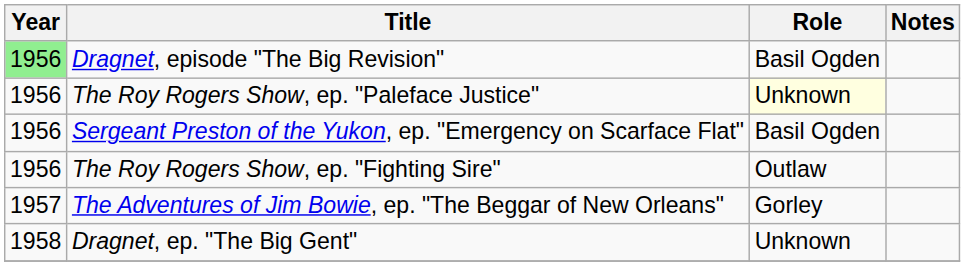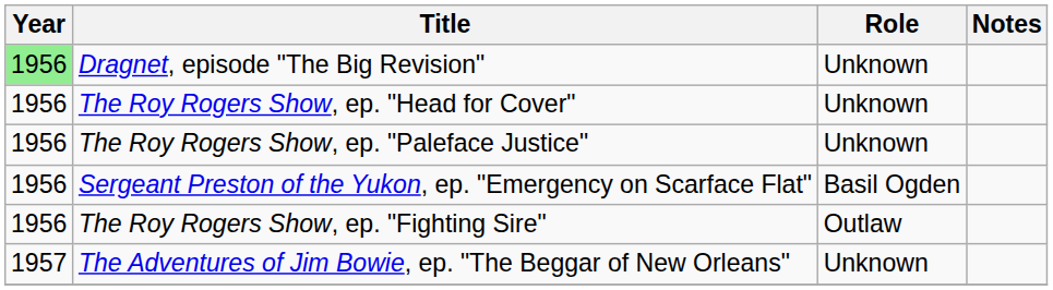 <table class="wikitable sortable">
 <tr>
 <th>Year</th>
 <th>Title</th>
 <th class="unsortable">Role</th>
 <th class="unsortable">Notes</th>
 </tr>
 <tr>
 <td style="background: lightgreen;">1956</td>
 <td><em><a href='#'>Dragnet</a></em>, episode "The Big Revision"</td>
-<td>Basil Ogden</td>
+<td>Unknown</td>
+<td></td>
+</tr>
+<tr>
+<td>1956</td>
+<td><em><a href='#'>The Roy Rogers Show</a></em>, ep. "Head for Cover"</td>
+<td>Unknown</td>
 <td></td>
 </tr>
 <tr>
 <td>1956</td>
 <td><em>The Roy Rogers Show</em>, ep. "Paleface Justice"</td>
-<td style="background: lightyellow;">Unknown</td>
+<td>Unknown</td>
 <td></td>
 </tr>
 <tr>
 <td>1956</td>
 <td><em><a href='#'>Sergeant Preston of the Yukon</a></em>, ep. "Emergency on Scarface Flat"</td>
 <td>Basil Ogden</td>
 <td></td>
 </tr>
 <tr>
 <td>1956</td>
 <td><em>The Roy Rogers Show</em>, ep. "Fighting Sire"</td>
 <td>Outlaw</td>
 <td></td>
 </tr>
 <tr>
 <td>1957</td>
 <td><em><a href='#'>The Adventures of Jim Bowie</a></em>, ep. "The Beggar of New Orleans"</td>
-<td>Gorley</td>
-<td></td>
-</tr>
-<tr>
-<td>1958</td>
-<td><em>Dragnet</em>, ep. "The Big Gent"</td>
 <td>Unknown</td>
 <td></td>
 </tr>
 <tr>
 </tr>
 </table>
